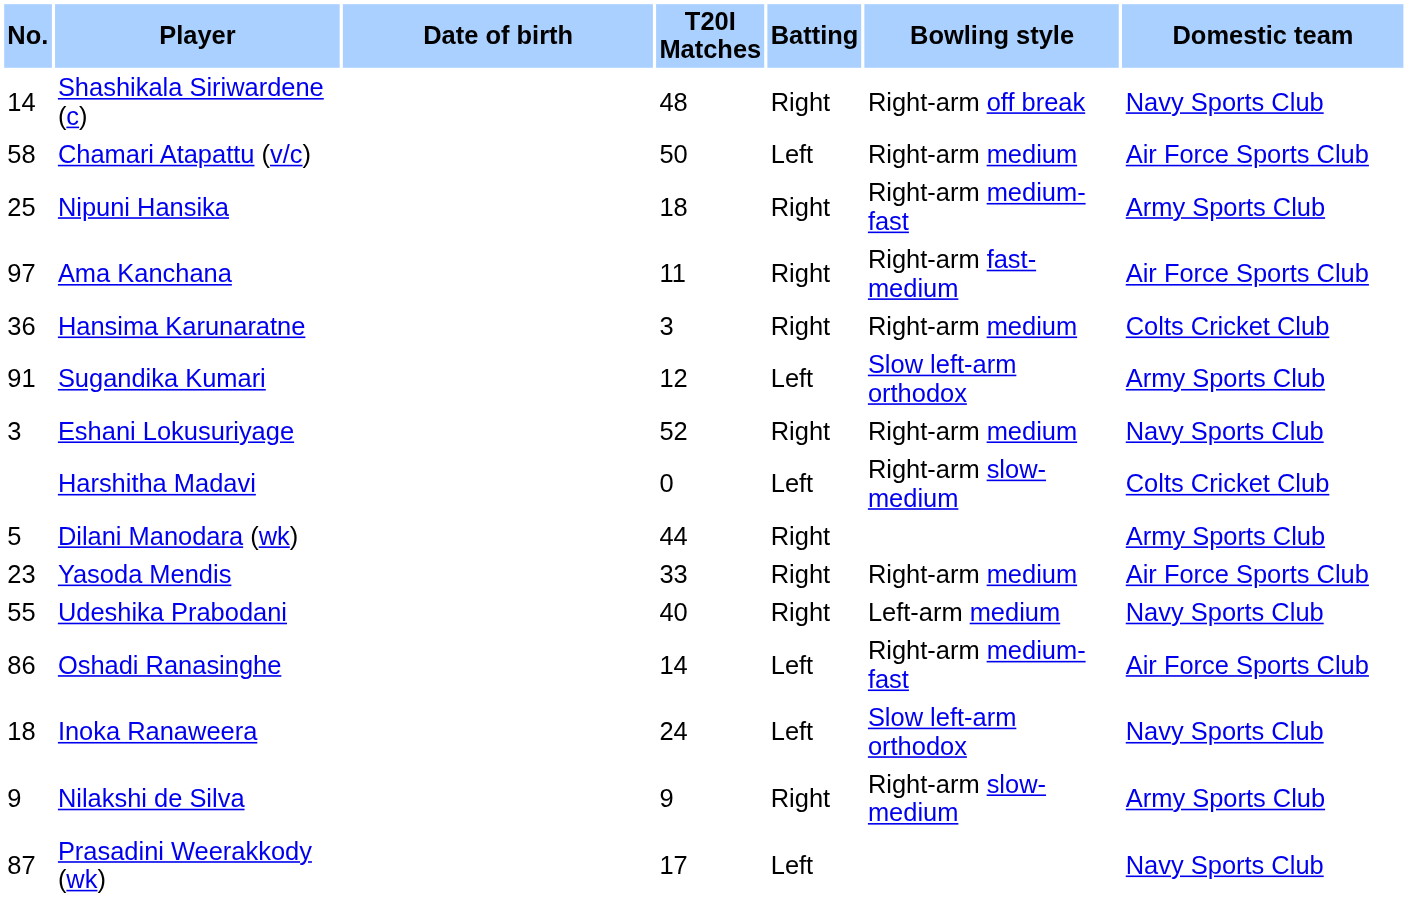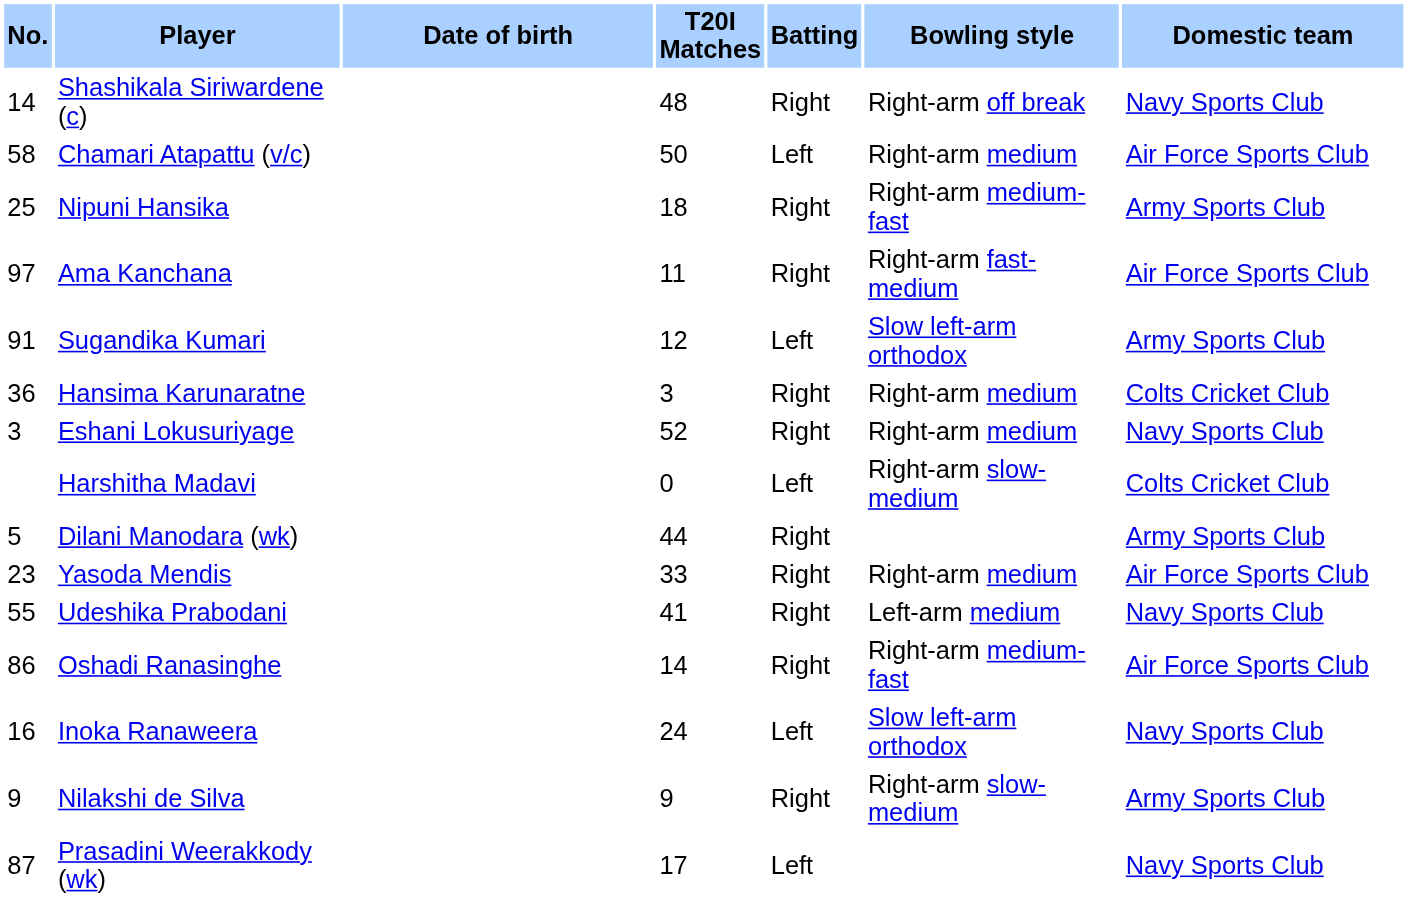 <table class="sortable" style="width:100%;" border="0" cellspacing="2" cellpadding="2">
 <tr style="background:#aad0ff;">
 <th width=3%>No.</th>
 <th width=22%>Player</th>
 <th width=25%>Date of birth</th>
 <th width=3%>T20I Matches</th>
 <th width=5%>Batting</th>
 <th width=20%>Bowling style</th>
 <th width=22%>Domestic team</th>
 </tr>
 <tr>
 <td>14</td>
 <td><a href='#'>Shashikala Siriwardene</a> (<a href='#'>c</a>)</td>
 <td></td>
 <td>48</td>
 <td>Right</td>
 <td>Right-arm <a href='#'>off break</a></td>
 <td> <a href='#'>Navy Sports Club</a></td>
 </tr>
 <tr>
 <td>58</td>
 <td><a href='#'>Chamari Atapattu</a> (<a href='#'>v/c</a>)</td>
 <td></td>
 <td>50</td>
 <td>Left</td>
 <td>Right-arm <a href='#'>medium</a></td>
 <td> <a href='#'>Air Force Sports Club</a></td>
 </tr>
 <tr>
 <td>25</td>
 <td><a href='#'>Nipuni Hansika</a></td>
 <td></td>
 <td>18</td>
 <td>Right</td>
 <td>Right-arm <a href='#'>medium-fast</a></td>
 <td> <a href='#'>Army Sports Club</a></td>
 </tr>
 <tr>
 <td>97</td>
 <td><a href='#'>Ama Kanchana</a></td>
 <td></td>
 <td>11</td>
 <td>Right</td>
 <td>Right-arm <a href='#'>fast-medium</a></td>
 <td> <a href='#'>Air Force Sports Club</a></td>
 </tr>
 <tr>
+<td>91</td>
+<td><a href='#'>Sugandika Kumari</a></td>
+<td></td>
+<td>12</td>
+<td>Left</td>
+<td><a href='#'>Slow left-arm orthodox</a></td>
+<td> <a href='#'>Army Sports Club</a></td>
+</tr>
+<tr>
 <td>36</td>
 <td><a href='#'>Hansima Karunaratne</a></td>
 <td></td>
 <td>3</td>
 <td>Right</td>
 <td>Right-arm <a href='#'>medium</a></td>
 <td> <a href='#'>Colts Cricket Club</a></td>
-</tr>
-<tr>
-<td>91</td>
-<td><a href='#'>Sugandika Kumari</a></td>
-<td></td>
-<td>12</td>
-<td>Left</td>
-<td><a href='#'>Slow left-arm orthodox</a></td>
-<td> <a href='#'>Army Sports Club</a></td>
 </tr>
 <tr>
 <td>3</td>
 <td><a href='#'>Eshani Lokusuriyage</a></td>
 <td></td>
 <td>52</td>
 <td>Right</td>
 <td>Right-arm <a href='#'>medium</a></td>
 <td> <a href='#'>Navy Sports Club</a></td>
 </tr>
 <tr>
 <td></td>
 <td><a href='#'>Harshitha Madavi</a></td>
 <td></td>
 <td>0</td>
 <td>Left</td>
 <td>Right-arm <a href='#'>slow-medium</a></td>
 <td> <a href='#'>Colts Cricket Club</a></td>
 </tr>
 <tr>
 <td>5</td>
 <td><a href='#'>Dilani Manodara</a> (<a href='#'>wk</a>)</td>
 <td></td>
 <td>44</td>
 <td>Right</td>
 <td></td>
 <td> <a href='#'>Army Sports Club</a></td>
 </tr>
 <tr>
 <td>23</td>
 <td><a href='#'>Yasoda Mendis</a></td>
 <td></td>
 <td>33</td>
 <td>Right</td>
 <td>Right-arm <a href='#'>medium</a></td>
 <td> <a href='#'>Air Force Sports Club</a></td>
 </tr>
 <tr>
 <td>55</td>
 <td><a href='#'>Udeshika Prabodani</a></td>
 <td></td>
-<td>40</td>
+<td>41</td>
 <td>Right</td>
 <td>Left-arm <a href='#'>medium</a></td>
 <td> <a href='#'>Navy Sports Club</a></td>
 </tr>
 <tr>
 <td>86</td>
 <td><a href='#'>Oshadi Ranasinghe</a></td>
 <td></td>
 <td>14</td>
-<td>Left</td>
+<td>Right</td>
 <td>Right-arm <a href='#'>medium-fast</a></td>
 <td> <a href='#'>Air Force Sports Club</a></td>
 </tr>
 <tr>
-<td>18</td>
+<td>16</td>
 <td><a href='#'>Inoka Ranaweera</a></td>
 <td></td>
 <td>24</td>
 <td>Left</td>
 <td><a href='#'>Slow left-arm orthodox</a></td>
 <td> <a href='#'>Navy Sports Club</a></td>
 </tr>
 <tr>
 <td>9</td>
 <td><a href='#'>Nilakshi de Silva</a></td>
 <td></td>
 <td>9</td>
 <td>Right</td>
 <td>Right-arm <a href='#'>slow-medium</a></td>
 <td> <a href='#'>Army Sports Club</a></td>
 </tr>
 <tr>
 <td>87</td>
 <td><a href='#'>Prasadini Weerakkody</a> (<a href='#'>wk</a>)</td>
 <td></td>
 <td>17</td>
 <td>Left</td>
 <td></td>
 <td> <a href='#'>Navy Sports Club</a></td>
 </tr>
 </table>
